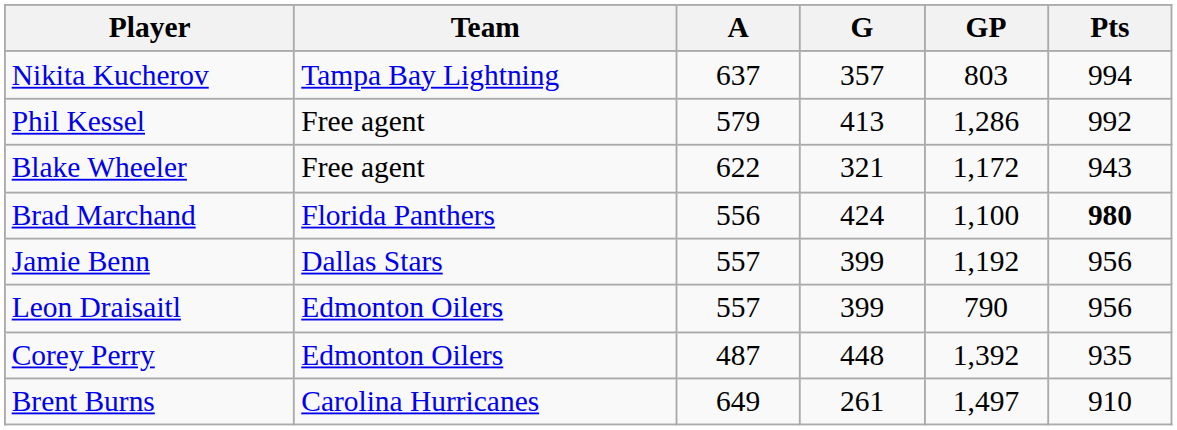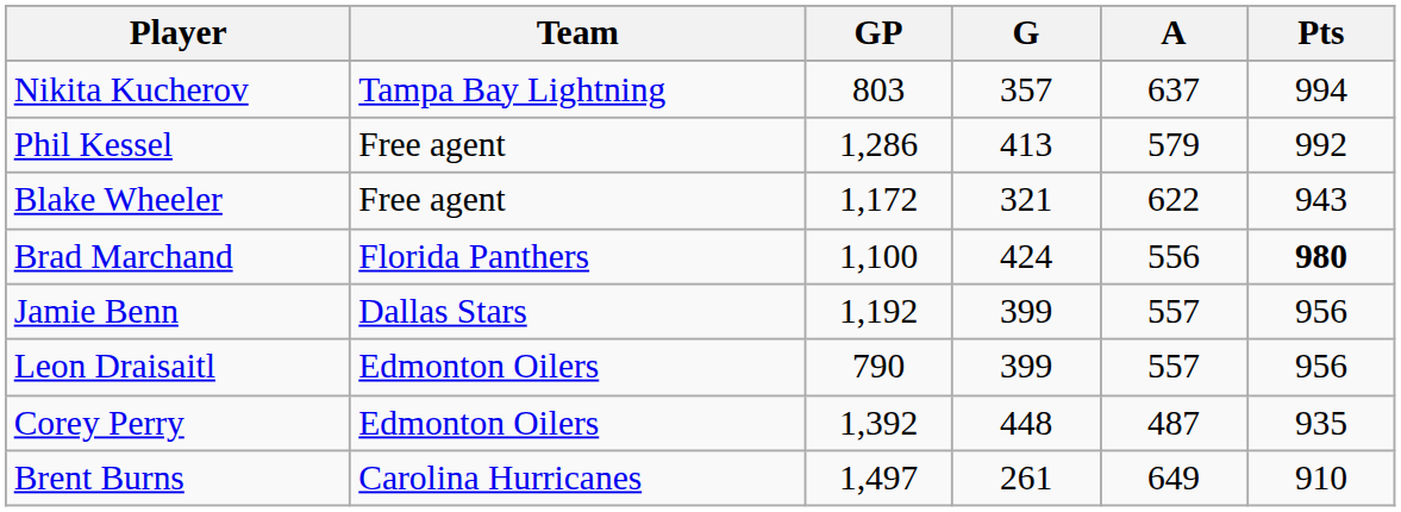 <table class="wikitable sortable" style="text-align:center" border="1" cellpadding="3" cellspacing="0">
 <tr>
 <th width=150px>Player</th>
 <th width="200px">Team</th>
+<th width=60px>GP</th>
+<th width=60px>G</th>
 <th width=60px>A</th>
-<th width=60px>G</th>
-<th width=60px>GP</th>
 <th width=60px>Pts</th>
 </tr>
 <tr>
 <td align="left"><a href='#'>Nikita Kucherov</a></td>
 <td align="left"><a href='#'>Tampa Bay Lightning</a></td>
+<td>803</td>
+<td>357</td>
 <td>637</td>
-<td>357</td>
-<td>803</td>
 <td>994</td>
 </tr>
 <tr>
 <td align="left"><a href='#'>Phil Kessel</a> </td>
 <td align="left">Free agent</td>
+<td>1,286</td>
+<td>413</td>
 <td>579</td>
-<td>413</td>
-<td>1,286</td>
 <td>992</td>
 </tr>
 <tr>
 <td align="left"><a href='#'>Blake Wheeler</a> </td>
 <td align="left">Free agent</td>
+<td>1,172</td>
+<td>321</td>
 <td>622</td>
-<td>321</td>
-<td>1,172</td>
 <td>943</td>
 </tr>
 <tr>
 <td align="left"><a href='#'>Brad Marchand</a></td>
 <td align="left"><a href='#'>Florida Panthers</a></td>
+<td>1,100</td>
+<td>424</td>
 <td>556</td>
-<td>424</td>
-<td>1,100</td>
 <td><strong>980</strong></td>
 </tr>
 <tr>
 <td align="left"><a href='#'>Jamie Benn</a></td>
 <td align="left"><a href='#'>Dallas Stars</a></td>
+<td>1,192</td>
+<td>399</td>
 <td>557</td>
-<td>399</td>
-<td>1,192</td>
 <td>956</td>
 </tr>
 <tr>
 <td align="left"><a href='#'>Leon Draisaitl</a></td>
 <td align="left"><a href='#'>Edmonton Oilers</a></td>
+<td>790</td>
+<td>399</td>
 <td>557</td>
-<td>399</td>
-<td>790</td>
 <td>956</td>
 </tr>
 <tr>
 <td align="left"><a href='#'>Corey Perry</a></td>
 <td align="left"><a href='#'>Edmonton Oilers</a></td>
+<td>1,392</td>
+<td>448</td>
 <td>487</td>
-<td>448</td>
-<td>1,392</td>
 <td>935</td>
 </tr>
 <tr>
 <td align="left"><a href='#'>Brent Burns</a></td>
 <td align="left"><a href='#'>Carolina Hurricanes</a></td>
+<td>1,497</td>
+<td>261</td>
 <td>649</td>
-<td>261</td>
-<td>1,497</td>
 <td>910</td>
 </tr>
 </table>
